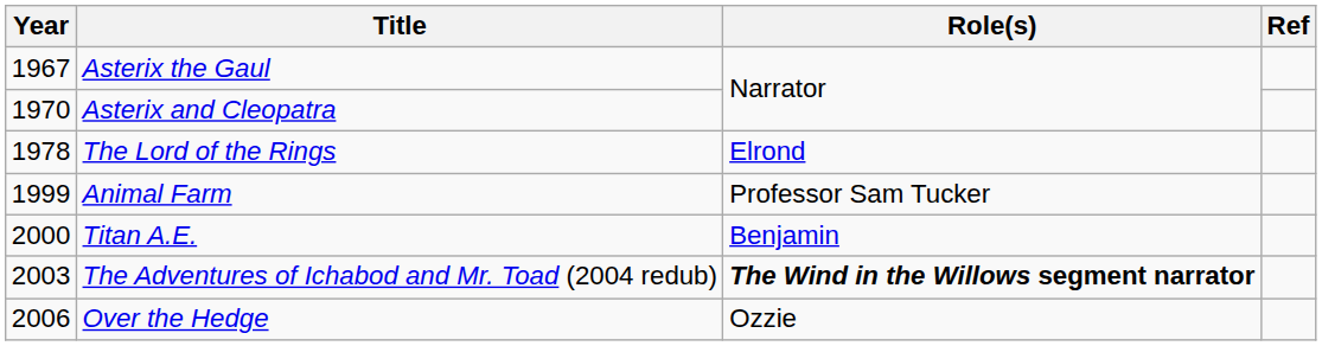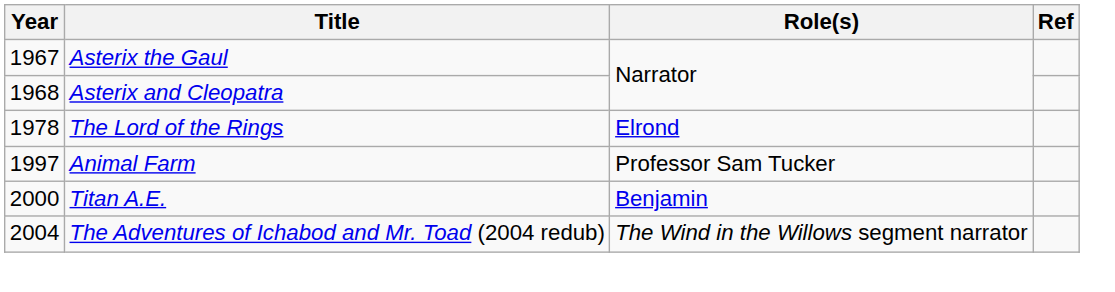 <table class="wikitable plainrowheaders sortable">
 <tr>
 <th scope="col">Year</th>
 <th scope="col">Title</th>
 <th scope="col">Role(s)</th>
 <th scope="col" class="unsortable">Ref</th>
 </tr>
 <tr>
 <td>1967</td>
 <td><em><a href='#'>Asterix the Gaul</a></em></td>
 <td rowspan=2>Narrator</td>
 <td></td>
 </tr>
 <tr>
-<td>1970</td>
+<td>1968</td>
 <td><em><a href='#'>Asterix and Cleopatra</a></em></td>
 <td></td>
 </tr>
 <tr>
 <td>1978</td>
 <td><em><a href='#'>The Lord of the Rings</a></em></td>
 <td><a href='#'>Elrond</a></td>
 <td></td>
 </tr>
 <tr>
-<td>1999</td>
+<td>1997</td>
 <td><em><a href='#'>Animal Farm</a></em></td>
 <td>Professor Sam Tucker</td>
 <td></td>
 </tr>
 <tr>
 <td>2000</td>
 <td><em><a href='#'>Titan A.E.</a></em></td>
 <td><a href='#'>Benjamin</a></td>
 <td></td>
 </tr>
 <tr>
-<td>2003</td>
+<td>2004</td>
 <td><em><a href='#'>The Adventures of Ichabod and Mr. Toad</a></em> (2004 redub)</td>
-<td><strong><em>The Wind in the Willows</em> segment narrator</strong></td>
-<td></td>
-</tr>
-<tr>
-<td>2006</td>
-<td><em><a href='#'>Over the Hedge</a></em></td>
-<td>Ozzie</td>
+<td><em>The Wind in the Willows</em> segment narrator</td>
 <td></td>
 </tr>
 </table>
